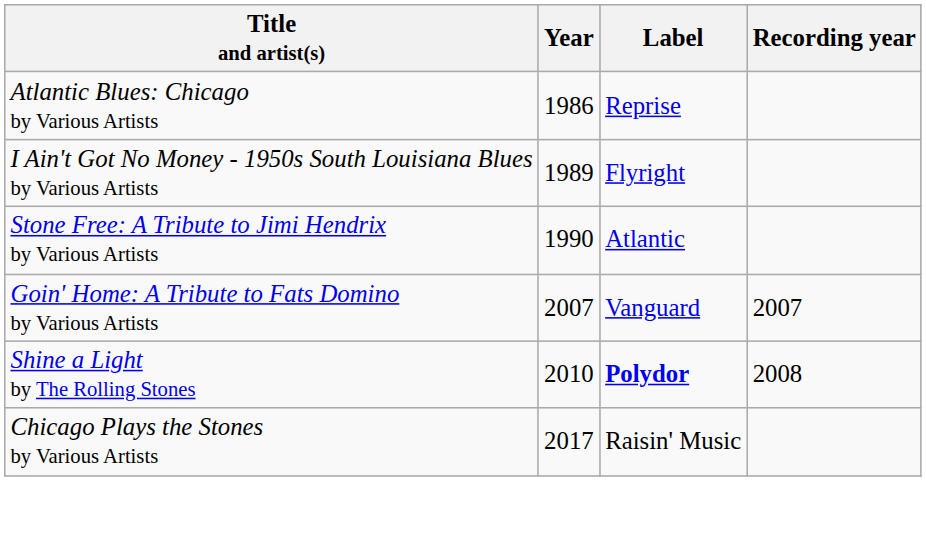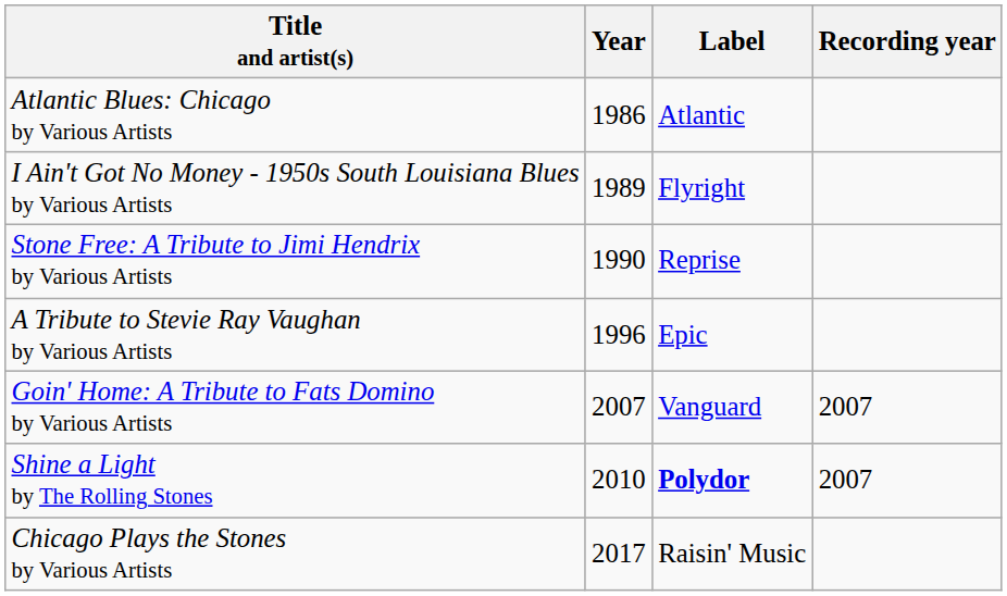 <table class="wikitable">
 <tr>
 <th>Title<br><small>and artist(s)</small></th>
 <th>Year</th>
 <th>Label</th>
 <th>Recording year</th>
 </tr>
 <tr>
 <td><em>Atlantic Blues: Chicago</em><br><small>by Various Artists</small></td>
 <td>1986</td>
-<td><a href='#'>Reprise</a></td>
+<td><a href='#'>Atlantic</a></td>
 <td></td>
 </tr>
 <tr>
 <td><em>I Ain't Got No Money - 1950s South Louisiana Blues<br></em><small>by Various Artists</small></td>
 <td>1989</td>
 <td><a href='#'>Flyright</a></td>
 <td></td>
 </tr>
 <tr>
 <td><em><a href='#'>Stone Free: A Tribute to Jimi Hendrix</a></em><br><small>by Various Artists</small></td>
 <td>1990</td>
-<td><a href='#'>Atlantic</a></td>
+<td><a href='#'>Reprise</a></td>
+<td></td>
+</tr>
+<tr>
+<td><em>A Tribute to Stevie Ray Vaughan</em><br><small>by Various Artists</small></td>
+<td>1996</td>
+<td><a href='#'>Epic</a></td>
 <td></td>
 </tr>
 <tr>
 <td><em><a href='#'>Goin' Home: A Tribute to Fats Domino</a></em><br><small>by Various Artists</small></td>
 <td>2007</td>
 <td><a href='#'>Vanguard</a></td>
 <td>2007</td>
 </tr>
 <tr>
 <td><a href='#'><em>Shine a Light</em></a><br><small>by <a href='#'>The Rolling Stones</a></small></td>
 <td>2010</td>
 <td><strong><a href='#'>Polydor</a></strong></td>
-<td>2008</td>
+<td>2007</td>
 </tr>
 <tr>
 <td><em>Chicago Plays the Stones</em><br><small>by Various Artists</small></td>
 <td>2017</td>
 <td>Raisin' Music</td>
 <td></td>
 </tr>
 </table>
